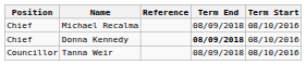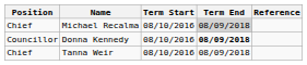 <table class="wikitable">
 <tr>
 <th>Position</th>
 <th>Name</th>
+<th>Term Start</th>
+<th>Term End</th>
 <th>Reference</th>
-<th>Term End</th>
-<th>Term Start</th>
 </tr>
 <tr>
 <td>Chief</td>
 <td>Michael Recalma</td>
+<td>08/10/2016</td>
+<td style="background: lightgrey;">08/09/2018</td>
 <td></td>
-<td>08/09/2018</td>
+</tr>
+<tr>
+<td>Councillor</td>
+<td>Donna Kennedy</td>
 <td>08/10/2016</td>
+<td><strong>08/09/2018</strong></td>
+<td></td>
 </tr>
 <tr>
 <td>Chief</td>
-<td>Donna Kennedy</td>
+<td>Tanna Weir</td>
+<td>08/10/2016</td>
+<td>08/09/2018</td>
 <td></td>
-<td><strong>08/09/2018</strong></td>
-<td>08/10/2016</td>
-</tr>
-<tr>
-<td>Councillor</td>
-<td>Tanna Weir</td>
-<td></td>
-<td>08/09/2018</td>
-<td>08/10/2016</td>
 </tr>
 </table>
